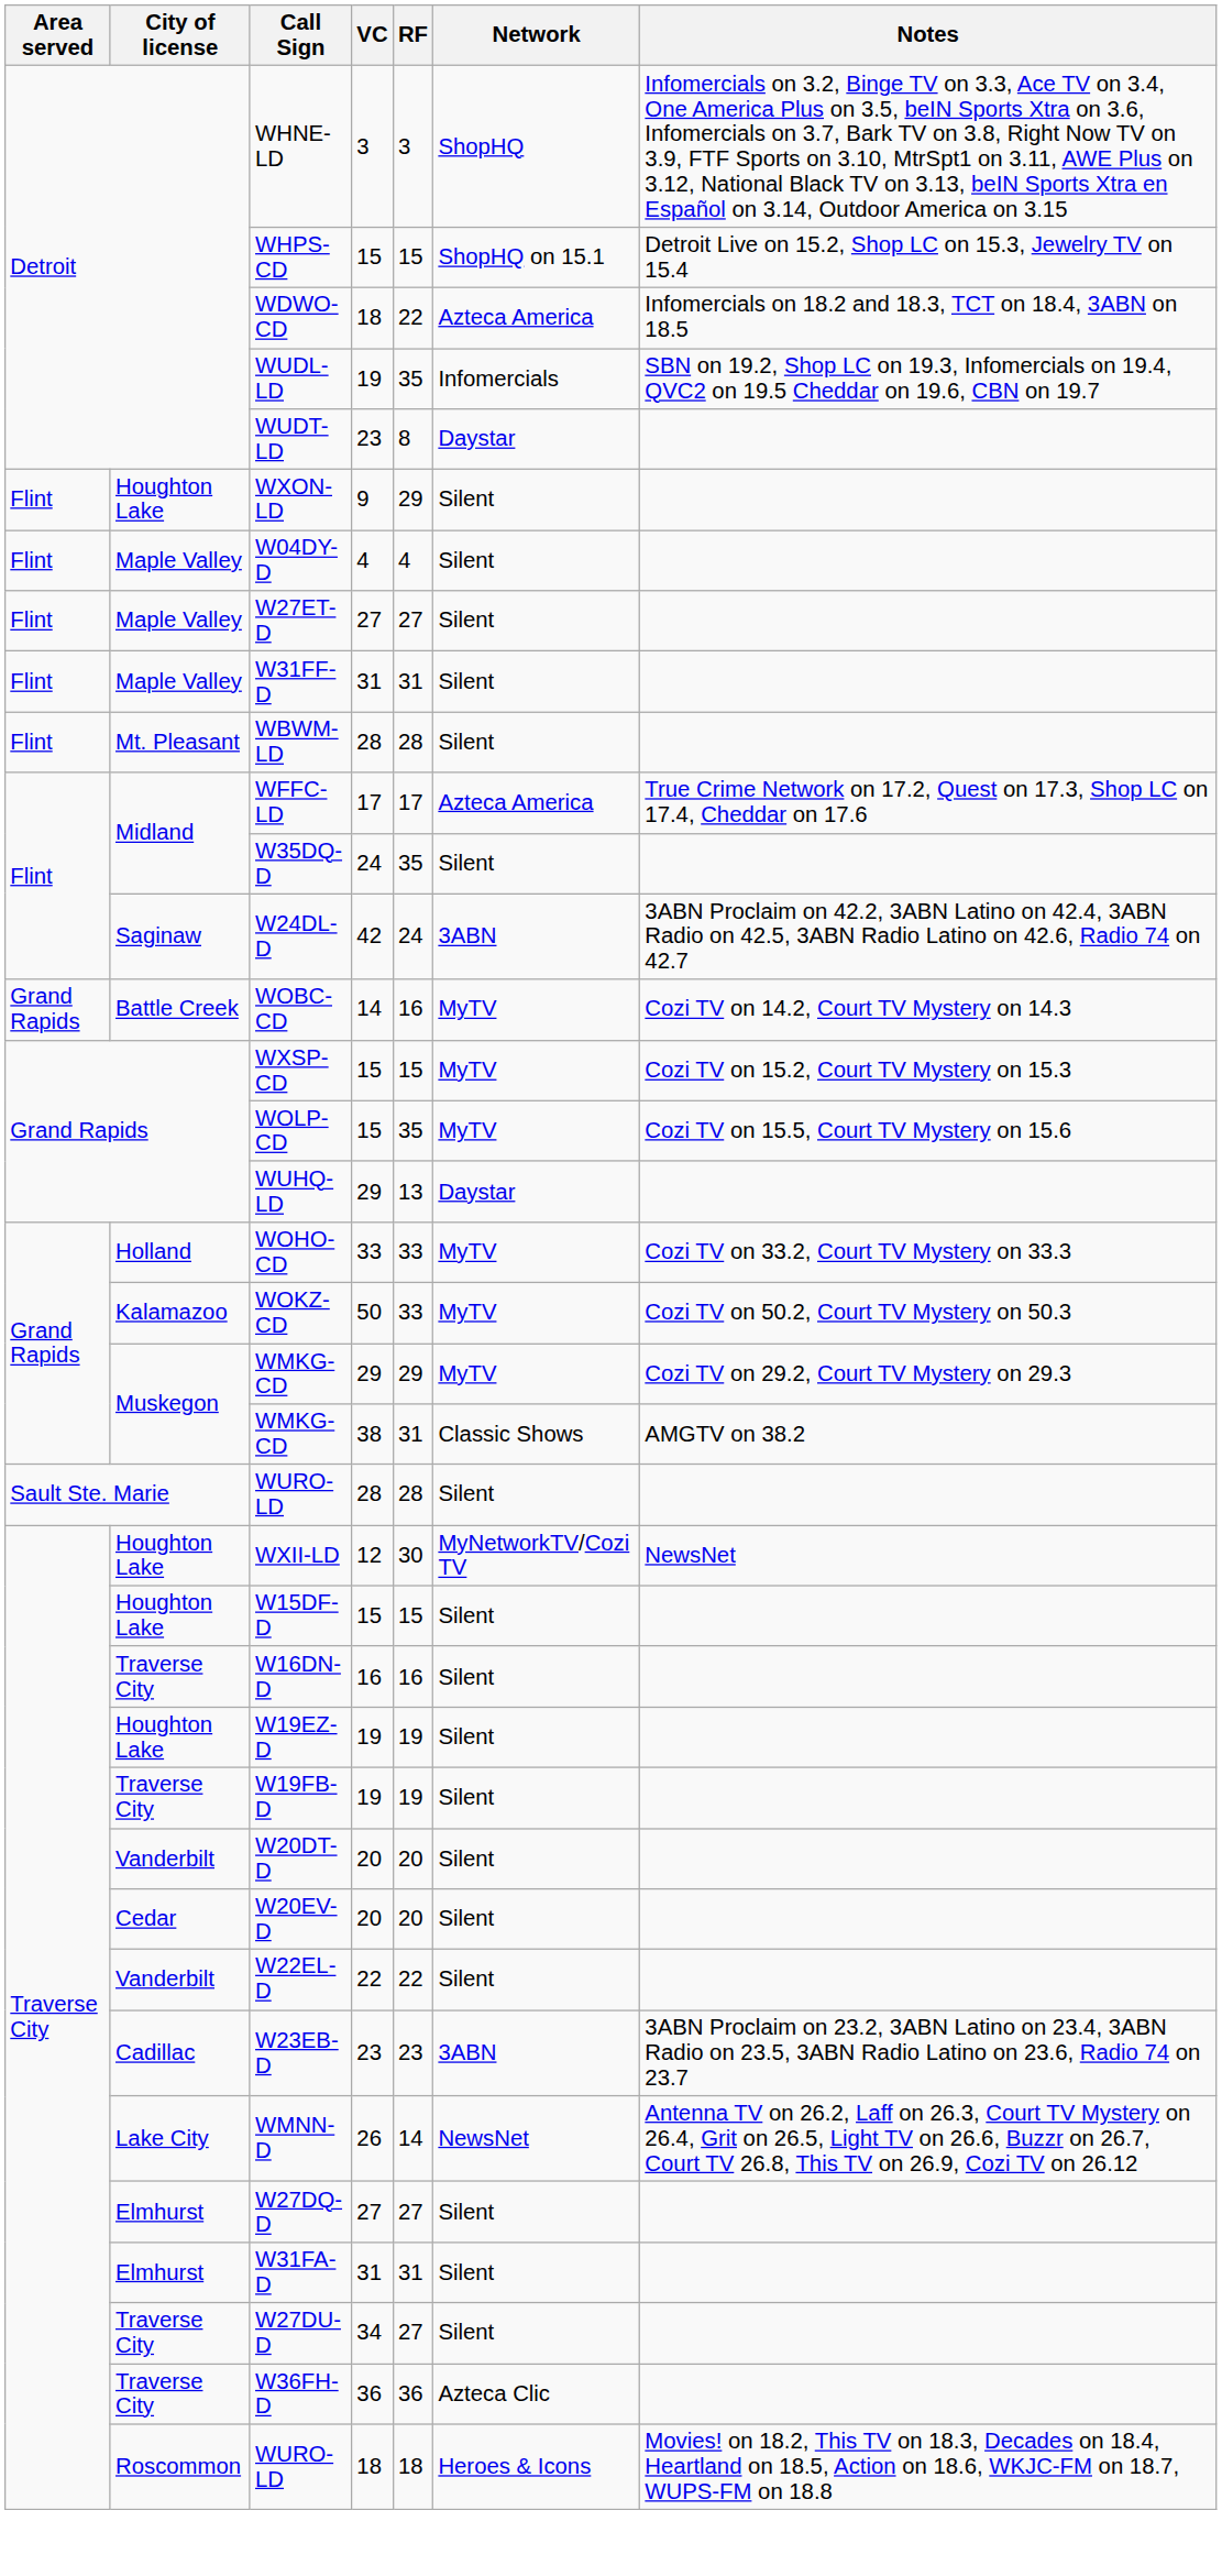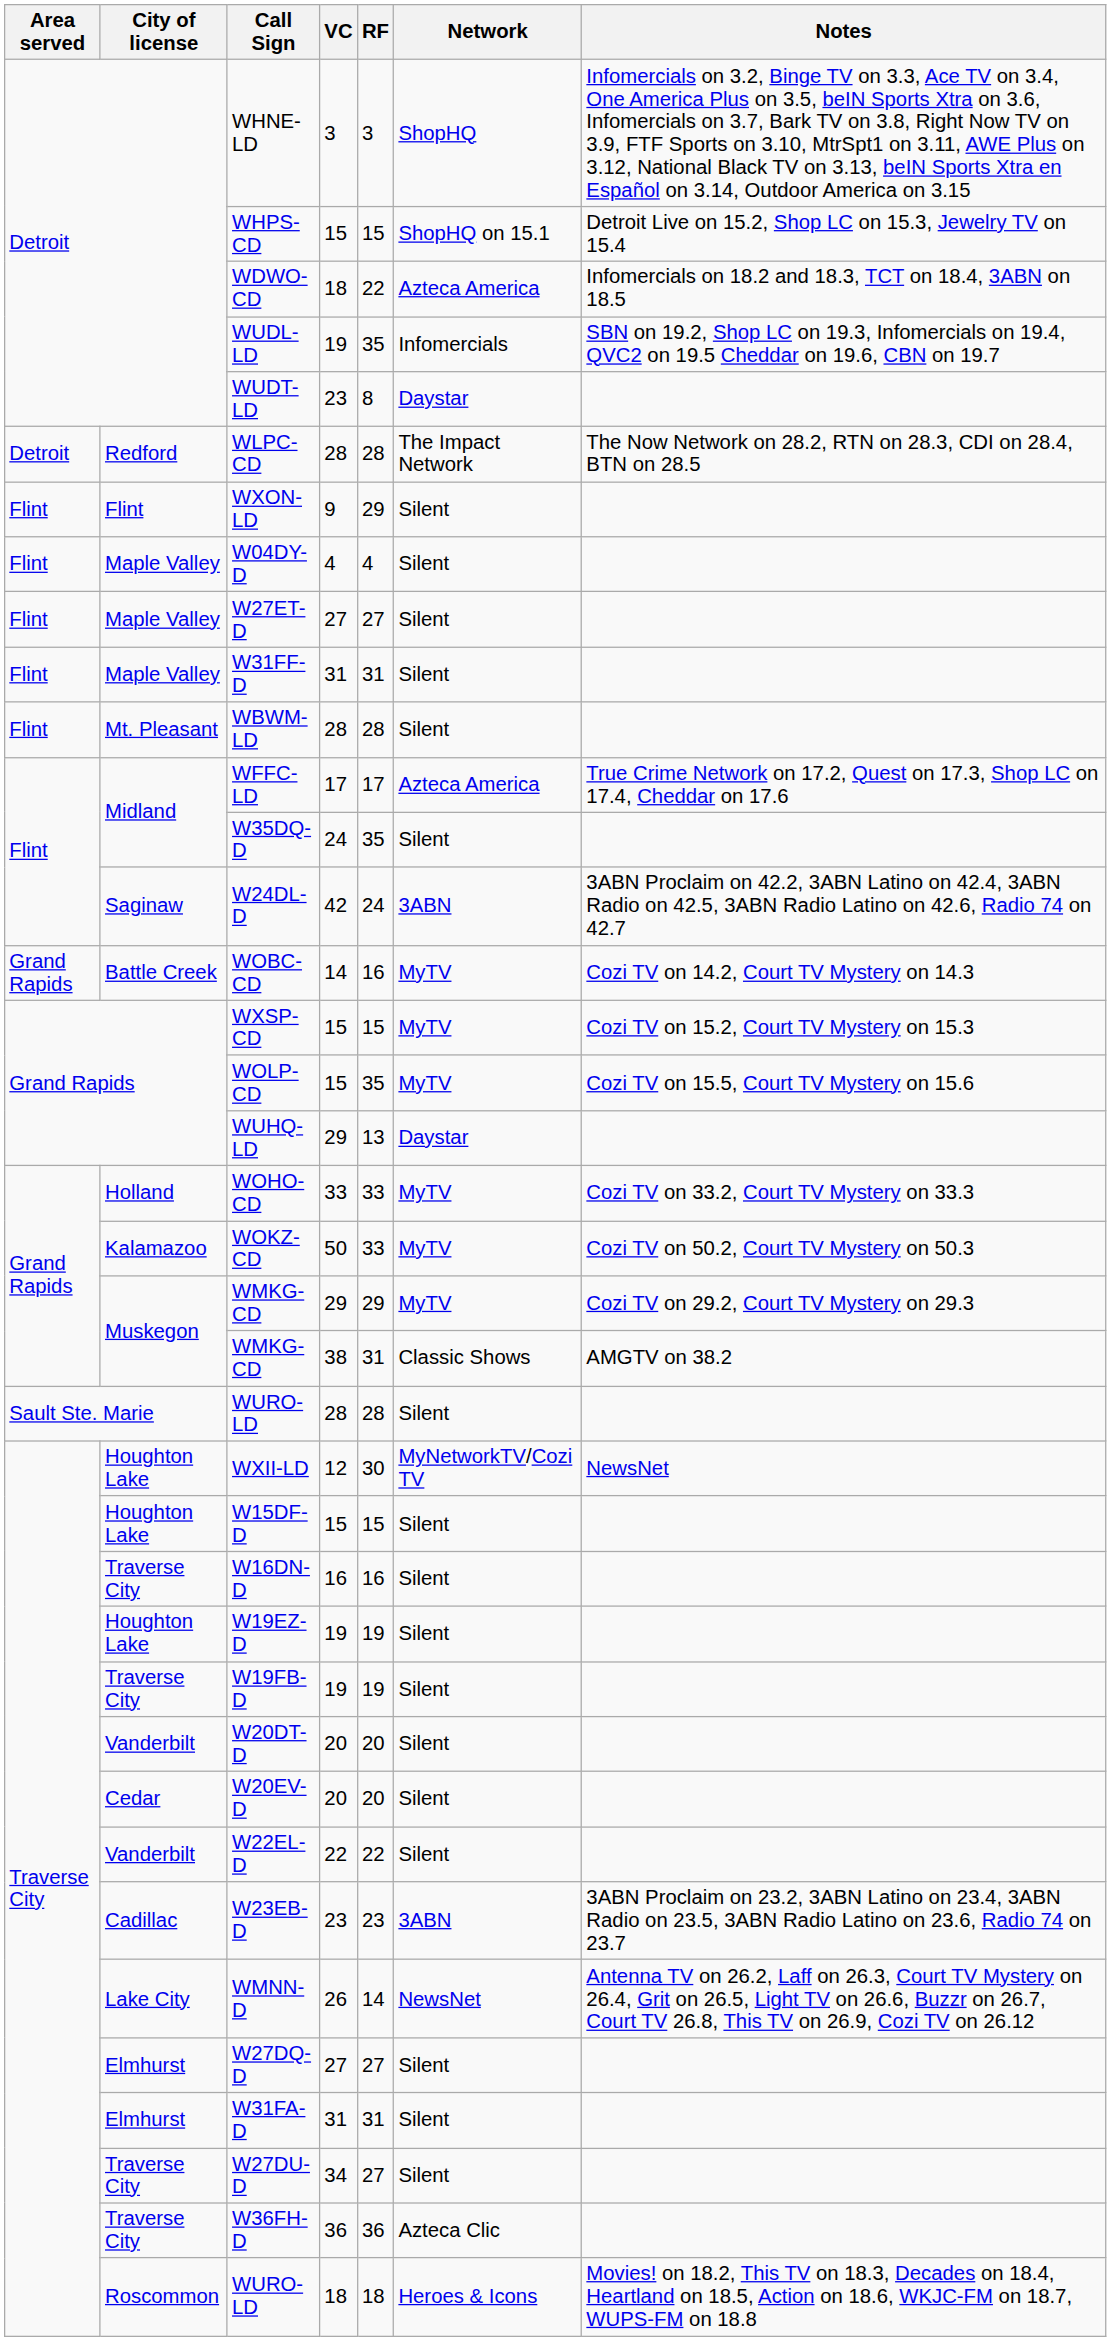 <table class="sortable wikitable">
 <tr>
 <th>Area served</th>
 <th>City of license</th>
 <th>Call Sign</th>
 <th>VC</th>
 <th>RF</th>
 <th>Network</th>
 <th class="unsortable">Notes</th>
 </tr>
 <tr>
 <td colspan="2" rowspan="5"><a href='#'>Detroit</a></td>
 <td>WHNE-LD</td>
 <td>3</td>
 <td>3</td>
 <td><a href='#'>ShopHQ</a></td>
 <td><a href='#'>Infomercials</a> on 3.2, <a href='#'>Binge TV</a> on 3.3, <a href='#'>Ace TV</a> on 3.4, <a href='#'>One America Plus</a> on 3.5, <a href='#'>beIN Sports Xtra</a> on 3.6, Infomercials on 3.7, Bark TV on 3.8, Right Now TV on 3.9, FTF Sports on 3.10, MtrSpt1 on 3.11, <a href='#'>AWE Plus</a> on 3.12, National Black TV on 3.13, <a href='#'>beIN Sports Xtra en Español</a> on 3.14, Outdoor America on 3.15</td>
 </tr>
 <tr>
 <td><a href='#'>WHPS-CD</a></td>
 <td>15</td>
 <td>15</td>
 <td><a href='#'>ShopHQ</a> on 15.1</td>
 <td>Detroit Live on 15.2, <a href='#'>Shop LC</a> on 15.3, <a href='#'>Jewelry TV</a> on 15.4</td>
 </tr>
 <tr>
 <td><a href='#'>WDWO-CD</a></td>
 <td>18</td>
 <td>22</td>
 <td><a href='#'>Azteca America</a></td>
 <td>Infomercials on 18.2 and 18.3, <a href='#'>TCT</a> on 18.4, <a href='#'>3ABN</a> on 18.5</td>
 </tr>
 <tr>
 <td><a href='#'>WUDL-LD</a></td>
 <td>19</td>
 <td>35</td>
 <td>Infomercials</td>
 <td><a href='#'>SBN</a> on 19.2, <a href='#'>Shop LC</a> on 19.3, Infomercials on 19.4, <a href='#'>QVC2</a> on 19.5 <a href='#'>Cheddar</a> on 19.6, <a href='#'>CBN</a> on 19.7</td>
 </tr>
 <tr>
 <td><a href='#'>WUDT-LD</a></td>
 <td>23</td>
 <td>8</td>
 <td><a href='#'>Daystar</a></td>
 <td></td>
 </tr>
 <tr>
+<td><a href='#'>Detroit</a></td>
+<td><a href='#'>Redford</a></td>
+<td><a href='#'>WLPC-CD</a></td>
+<td>28</td>
+<td>28</td>
+<td>The Impact Network</td>
+<td>The Now Network on 28.2, RTN on 28.3, CDI on 28.4, BTN on 28.5</td>
+</tr>
+<tr>
 <td><a href='#'>Flint</a></td>
-<td><a href='#'>Houghton Lake</a></td>
+<td><a href='#'>Flint</a></td>
 <td><a href='#'>WXON-LD</a></td>
 <td>9</td>
 <td>29</td>
 <td>Silent</td>
 <td></td>
 </tr>
 <tr>
 <td><a href='#'>Flint</a></td>
 <td><a href='#'>Maple Valley</a></td>
 <td><a href='#'>W04DY-D</a></td>
 <td>4</td>
 <td>4</td>
 <td>Silent</td>
 <td></td>
 </tr>
 <tr>
 <td><a href='#'>Flint</a></td>
 <td><a href='#'>Maple Valley</a></td>
 <td><a href='#'>W27ET-D</a></td>
 <td>27</td>
 <td>27</td>
 <td>Silent</td>
 <td></td>
 </tr>
 <tr>
 <td><a href='#'>Flint</a></td>
 <td><a href='#'>Maple Valley</a></td>
 <td><a href='#'>W31FF-D</a></td>
 <td>31</td>
 <td>31</td>
 <td>Silent</td>
 <td></td>
 </tr>
 <tr>
 <td><a href='#'>Flint</a></td>
 <td><a href='#'>Mt. Pleasant</a></td>
 <td><a href='#'>WBWM-LD</a></td>
 <td>28</td>
 <td>28</td>
 <td>Silent</td>
 <td></td>
 </tr>
 <tr>
 <td colspan="1" rowspan="3"><a href='#'>Flint</a></td>
 <td colspan="1" rowspan="2"><a href='#'>Midland</a></td>
 <td><a href='#'>WFFC-LD</a></td>
 <td>17</td>
 <td>17</td>
 <td><a href='#'>Azteca America</a></td>
 <td><a href='#'>True Crime Network</a> on 17.2, <a href='#'>Quest</a> on 17.3, <a href='#'>Shop LC</a> on 17.4, <a href='#'>Cheddar</a> on 17.6</td>
 </tr>
 <tr>
 <td><a href='#'>W35DQ-D</a></td>
 <td>24</td>
 <td>35</td>
 <td>Silent</td>
 <td></td>
 </tr>
 <tr>
 <td><a href='#'>Saginaw</a></td>
 <td><a href='#'>W24DL-D</a></td>
 <td>42</td>
 <td>24</td>
 <td><a href='#'>3ABN</a></td>
 <td>3ABN Proclaim on 42.2, 3ABN Latino on 42.4, 3ABN Radio on 42.5, 3ABN Radio Latino on 42.6, <a href='#'>Radio 74</a> on 42.7</td>
 </tr>
 <tr>
 <td><a href='#'>Grand Rapids</a></td>
 <td><a href='#'>Battle Creek</a></td>
 <td><a href='#'>WOBC-CD</a></td>
 <td>14</td>
 <td>16</td>
 <td><a href='#'>MyTV</a></td>
 <td><a href='#'>Cozi TV</a> on 14.2, <a href='#'>Court TV Mystery</a> on 14.3</td>
 </tr>
 <tr>
 <td colspan="2" rowspan="3"><a href='#'>Grand Rapids</a></td>
 <td><a href='#'>WXSP-CD</a></td>
 <td>15</td>
 <td>15</td>
 <td><a href='#'>MyTV</a></td>
 <td><a href='#'>Cozi TV</a> on 15.2, <a href='#'>Court TV Mystery</a> on 15.3</td>
 </tr>
 <tr>
 <td><a href='#'>WOLP-CD</a></td>
 <td>15</td>
 <td>35</td>
 <td><a href='#'>MyTV</a></td>
 <td><a href='#'>Cozi TV</a> on 15.5, <a href='#'>Court TV Mystery</a> on 15.6</td>
 </tr>
 <tr>
 <td><a href='#'>WUHQ-LD</a></td>
 <td>29</td>
 <td>13</td>
 <td><a href='#'>Daystar</a></td>
 <td></td>
 </tr>
 <tr>
 <td colspan="1" rowspan="4"><a href='#'>Grand Rapids</a></td>
 <td><a href='#'>Holland</a></td>
 <td><a href='#'>WOHO-CD</a></td>
 <td>33</td>
 <td>33</td>
 <td><a href='#'>MyTV</a></td>
 <td><a href='#'>Cozi TV</a> on 33.2, <a href='#'>Court TV Mystery</a> on 33.3</td>
 </tr>
 <tr>
 <td><a href='#'>Kalamazoo</a></td>
 <td><a href='#'>WOKZ-CD</a></td>
 <td>50</td>
 <td>33</td>
 <td><a href='#'>MyTV</a></td>
 <td><a href='#'>Cozi TV</a> on 50.2, <a href='#'>Court TV Mystery</a> on 50.3</td>
 </tr>
 <tr>
 <td colspan="1" rowspan="2"><a href='#'>Muskegon</a></td>
 <td><a href='#'>WMKG-CD</a></td>
 <td>29</td>
 <td>29</td>
 <td><a href='#'>MyTV</a></td>
 <td><a href='#'>Cozi TV</a> on 29.2, <a href='#'>Court TV Mystery</a> on 29.3</td>
 </tr>
 <tr>
 <td><a href='#'>WMKG-CD</a></td>
 <td>38</td>
 <td>31</td>
 <td>Classic Shows</td>
 <td>AMGTV on 38.2</td>
 </tr>
 <tr>
 <td colspan="2"><a href='#'>Sault Ste. Marie</a></td>
 <td><a href='#'>WURO-LD</a></td>
 <td>28</td>
 <td>28</td>
 <td>Silent</td>
 <td></td>
 </tr>
 <tr>
 <td colspan="1" rowspan="15"><a href='#'>Traverse City</a></td>
 <td><a href='#'>Houghton Lake</a></td>
 <td><a href='#'>WXII-LD</a></td>
 <td>12</td>
 <td>30</td>
 <td><a href='#'>MyNetworkTV</a>/<a href='#'>Cozi TV</a></td>
 <td><a href='#'>NewsNet</a></td>
 </tr>
 <tr>
 <td><a href='#'>Houghton Lake</a></td>
 <td><a href='#'>W15DF-D</a></td>
 <td>15</td>
 <td>15</td>
 <td>Silent</td>
 <td></td>
 </tr>
 <tr>
 <td><a href='#'>Traverse City</a></td>
 <td><a href='#'>W16DN-D</a></td>
 <td>16</td>
 <td>16</td>
 <td>Silent</td>
 <td></td>
 </tr>
 <tr>
 <td><a href='#'>Houghton Lake</a></td>
 <td><a href='#'>W19EZ-D</a></td>
 <td>19</td>
 <td>19</td>
 <td>Silent</td>
 <td></td>
 </tr>
 <tr>
 <td><a href='#'>Traverse City</a></td>
 <td><a href='#'>W19FB-D</a></td>
 <td>19</td>
 <td>19</td>
 <td>Silent</td>
 <td></td>
 </tr>
 <tr>
 <td><a href='#'>Vanderbilt</a></td>
 <td><a href='#'>W20DT-D</a></td>
 <td>20</td>
 <td>20</td>
 <td>Silent</td>
 <td></td>
 </tr>
 <tr>
 <td><a href='#'>Cedar</a></td>
 <td><a href='#'>W20EV-D</a></td>
 <td>20</td>
 <td>20</td>
 <td>Silent</td>
 <td></td>
 </tr>
 <tr>
 <td><a href='#'>Vanderbilt</a></td>
 <td><a href='#'>W22EL-D</a></td>
 <td>22</td>
 <td>22</td>
 <td>Silent</td>
 <td></td>
 </tr>
 <tr>
 <td><a href='#'>Cadillac</a></td>
 <td><a href='#'>W23EB-D</a></td>
 <td>23</td>
 <td>23</td>
 <td><a href='#'>3ABN</a></td>
 <td>3ABN Proclaim on 23.2, 3ABN Latino on 23.4, 3ABN Radio on 23.5, 3ABN Radio Latino on 23.6, <a href='#'>Radio 74</a> on 23.7</td>
 </tr>
 <tr>
 <td><a href='#'>Lake City</a></td>
 <td><a href='#'>WMNN-D</a></td>
 <td>26</td>
 <td>14</td>
 <td><a href='#'>NewsNet</a></td>
 <td><a href='#'>Antenna TV</a> on 26.2, <a href='#'>Laff</a> on 26.3, <a href='#'>Court TV Mystery</a> on 26.4, <a href='#'>Grit</a> on 26.5, <a href='#'>Light TV</a> on 26.6, <a href='#'>Buzzr</a> on 26.7, <a href='#'>Court TV</a> 26.8, <a href='#'>This TV</a> on 26.9, <a href='#'>Cozi TV</a> on 26.12</td>
 </tr>
 <tr>
 <td><a href='#'>Elmhurst</a></td>
 <td><a href='#'>W27DQ-D</a></td>
 <td>27</td>
 <td>27</td>
 <td>Silent</td>
 <td></td>
 </tr>
 <tr>
 <td><a href='#'>Elmhurst</a></td>
 <td><a href='#'>W31FA-D</a></td>
 <td>31</td>
 <td>31</td>
 <td>Silent</td>
 <td></td>
 </tr>
 <tr>
 <td><a href='#'>Traverse City</a></td>
 <td><a href='#'>W27DU-D</a></td>
 <td>34</td>
 <td>27</td>
 <td>Silent</td>
 <td></td>
 </tr>
 <tr>
 <td><a href='#'>Traverse City</a></td>
 <td><a href='#'>W36FH-D</a></td>
 <td>36</td>
 <td>36</td>
 <td>Azteca Clic</td>
 <td></td>
 </tr>
 <tr>
 <td><a href='#'>Roscommon</a></td>
 <td><a href='#'>WURO-LD</a></td>
 <td>18</td>
 <td>18</td>
 <td><a href='#'>Heroes & Icons</a></td>
 <td><a href='#'>Movies!</a> on 18.2, <a href='#'>This TV</a> on 18.3, <a href='#'>Decades</a> on 18.4, <a href='#'>Heartland</a> on 18.5, <a href='#'>Action</a> on 18.6, <a href='#'>WKJC-FM</a> on 18.7, <a href='#'>WUPS-FM</a> on 18.8</td>
 </tr>
 </table>
